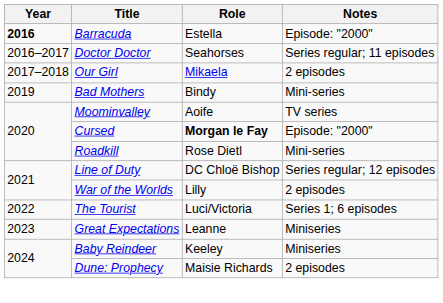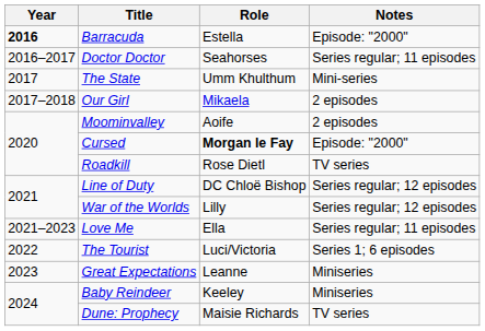 <table class="wikitable">
 <tr>
 <th>Year</th>
 <th>Title</th>
 <th>Role</th>
 <th>Notes</th>
 </tr>
 <tr>
 <td><strong>2016</strong></td>
 <td><em><a href='#'>Barracuda</a></em></td>
 <td>Estella</td>
 <td>Episode: "2000"</td>
 </tr>
 <tr>
 <td>2016–2017</td>
 <td><em><a href='#'>Doctor Doctor</a></em></td>
 <td>Seahorses</td>
 <td>Series regular; 11 episodes</td>
 </tr>
 <tr>
+<td>2017</td>
+<td><em><a href='#'>The State</a></em></td>
+<td>Umm Khulthum</td>
+<td>Mini-series</td>
+</tr>
+<tr>
 <td>2017–2018</td>
 <td><em><a href='#'>Our Girl</a></em></td>
 <td><a href='#'>Mikaela</a></td>
 <td>2 episodes</td>
 </tr>
 <tr>
-<td>2019</td>
-<td><em><a href='#'>Bad Mothers</a></em></td>
-<td>Bindy</td>
-<td>Mini-series</td>
-</tr>
-<tr>
 <td rowspan="3">2020</td>
 <td><em><a href='#'>Moominvalley</a></em></td>
 <td>Aoife</td>
-<td>TV series</td>
+<td>2 episodes</td>
 </tr>
 <tr>
 <td><em><a href='#'>Cursed</a></em></td>
 <td><strong>Morgan le Fay</strong></td>
 <td>Episode: "2000"</td>
 </tr>
 <tr>
 <td><em><a href='#'>Roadkill</a></em></td>
 <td>Rose Dietl</td>
-<td>Mini-series</td>
+<td>TV series</td>
 </tr>
 <tr>
 <td rowspan="2">2021</td>
 <td><em><a href='#'>Line of Duty</a></em></td>
 <td>DC Chloë Bishop</td>
 <td>Series regular; 12 episodes</td>
 </tr>
 <tr>
 <td><em><a href='#'>War of the Worlds</a></em></td>
 <td>Lilly</td>
-<td>2 episodes</td>
+<td>Series regular; 12 episodes</td>
+</tr>
+<tr>
+<td>2021–2023</td>
+<td><em><a href='#'>Love Me</a></em></td>
+<td>Ella</td>
+<td>Series regular; 11 episodes</td>
 </tr>
 <tr>
 <td>2022</td>
 <td><em><a href='#'>The Tourist</a></em></td>
 <td>Luci/Victoria</td>
 <td>Series 1; 6 episodes</td>
 </tr>
 <tr>
 <td>2023</td>
 <td><em><a href='#'>Great Expectations</a></em></td>
 <td>Leanne</td>
 <td>Miniseries</td>
 </tr>
 <tr>
 <td rowspan="2">2024</td>
 <td><em><a href='#'>Baby Reindeer</a></em></td>
 <td>Keeley</td>
 <td>Miniseries</td>
 </tr>
 <tr>
 <td><em><a href='#'>Dune: Prophecy</a></em></td>
 <td>Maisie Richards</td>
-<td>2 episodes</td>
+<td>TV series</td>
 </tr>
 </table>
